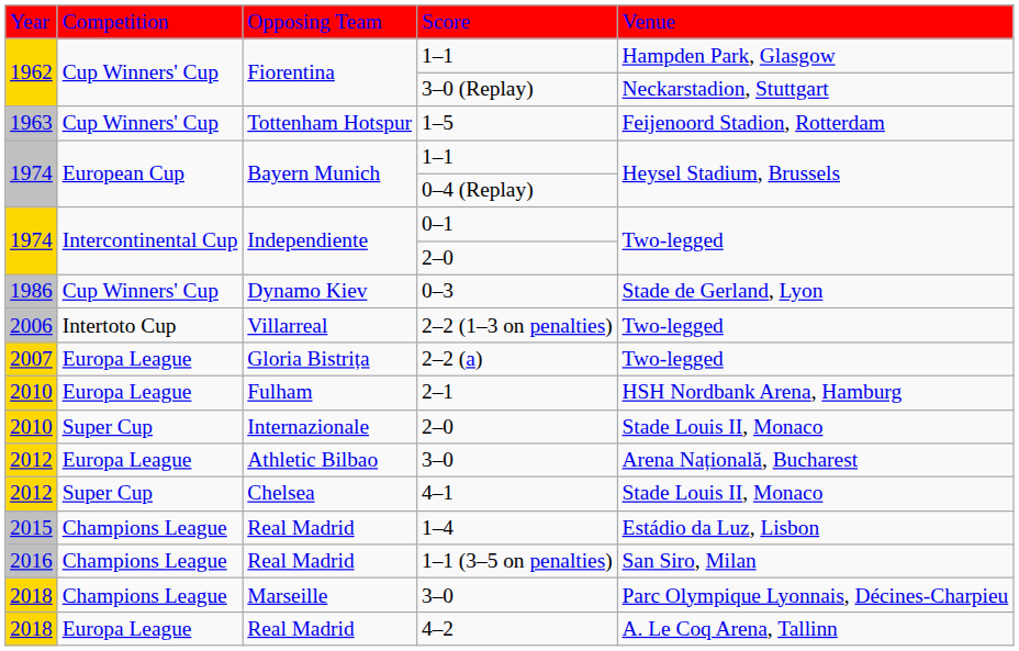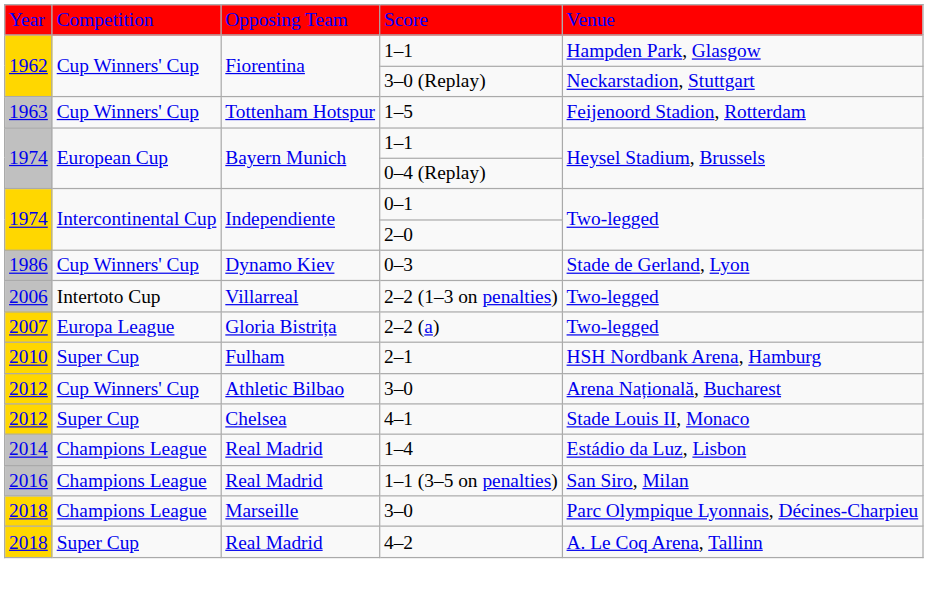 <table class="wikitable">
 <tr>
 <td style="background:red;color:#0000ff">Year</td>
 <td style="background:red;color:#0000ff">Competition</td>
 <td style="background:red;color:#0000ff">Opposing Team</td>
 <td style="background:red;color:#0000ff">Score</td>
 <td style="background:red;color:#0000ff">Venue</td>
 </tr>
 <tr>
 <td rowspan=2 bgcolor=Gold><a href='#'>1962</a></td>
 <td rowspan=2><a href='#'>Cup Winners' Cup</a></td>
 <td rowspan=2> <a href='#'>Fiorentina</a></td>
 <td>1–1 </td>
 <td> <a href='#'>Hampden Park</a>, <a href='#'>Glasgow</a></td>
 </tr>
 <tr>
 <td>3–0 (Replay)</td>
 <td> <a href='#'>Neckarstadion</a>, <a href='#'>Stuttgart</a></td>
 </tr>
 <tr>
 <td bgcolor=Silver><a href='#'>1963</a></td>
 <td><a href='#'>Cup Winners' Cup</a></td>
 <td> <a href='#'>Tottenham Hotspur</a></td>
 <td>1–5</td>
 <td> <a href='#'>Feijenoord Stadion</a>, <a href='#'>Rotterdam</a></td>
 </tr>
 <tr>
 <td rowspan=2 bgcolor=Silver><a href='#'>1974</a></td>
 <td rowspan=2><a href='#'>European Cup</a></td>
 <td rowspan=2> <a href='#'>Bayern Munich</a></td>
 <td>1–1 </td>
 <td rowspan=2> <a href='#'>Heysel Stadium</a>, <a href='#'>Brussels</a></td>
 </tr>
 <tr>
 <td>0–4 (Replay)</td>
 </tr>
 <tr>
 <td rowspan=2 bgcolor=Gold><a href='#'>1974</a></td>
 <td rowspan=2><a href='#'>Intercontinental Cup</a></td>
 <td rowspan=2> <a href='#'>Independiente</a></td>
 <td>0–1</td>
 <td rowspan=2><a href='#'>Two-legged</a></td>
 </tr>
 <tr>
 <td>2–0</td>
 </tr>
 <tr>
 <td bgcolor=Silver><a href='#'>1986</a></td>
 <td><a href='#'>Cup Winners' Cup</a></td>
 <td> <a href='#'>Dynamo Kiev</a></td>
 <td>0–3</td>
 <td> <a href='#'>Stade de Gerland</a>, <a href='#'>Lyon</a></td>
 </tr>
 <tr>
 <td bgcolor=Silver><a href='#'>2006</a></td>
 <td>Intertoto Cup</td>
 <td> <a href='#'>Villarreal</a></td>
 <td>2–2  (1–3 on <a href='#'>penalties</a>)</td>
 <td><a href='#'>Two-legged</a></td>
 </tr>
 <tr>
 <td bgcolor=Gold><a href='#'>2007</a></td>
 <td><a href='#'>Europa League</a></td>
 <td> <a href='#'>Gloria Bistrița</a></td>
 <td>2–2 (<a href='#'>a</a>)</td>
 <td><a href='#'>Two-legged</a></td>
 </tr>
 <tr>
 <td bgcolor=Gold><a href='#'>2010</a></td>
-<td><a href='#'>Europa League</a></td>
+<td><a href='#'>Super Cup</a></td>
 <td> <a href='#'>Fulham</a></td>
 <td>2–1 </td>
 <td> <a href='#'>HSH Nordbank Arena</a>, <a href='#'>Hamburg</a></td>
 </tr>
 <tr>
-<td bgcolor=Gold><a href='#'>2010</a></td>
-<td><a href='#'>Super Cup</a></td>
-<td> <a href='#'>Internazionale</a></td>
-<td>2–0</td>
-<td> <a href='#'>Stade Louis II</a>, <a href='#'>Monaco</a></td>
-</tr>
-<tr>
 <td bgcolor=Gold><a href='#'>2012</a></td>
-<td><a href='#'>Europa League</a></td>
+<td><a href='#'>Cup Winners' Cup</a></td>
 <td> <a href='#'>Athletic Bilbao</a></td>
 <td>3–0</td>
 <td> <a href='#'>Arena Națională</a>, <a href='#'>Bucharest</a></td>
 </tr>
 <tr>
 <td bgcolor=Gold><a href='#'>2012</a></td>
 <td><a href='#'>Super Cup</a></td>
 <td> <a href='#'>Chelsea</a></td>
 <td>4–1</td>
 <td> <a href='#'>Stade Louis II</a>, <a href='#'>Monaco</a></td>
 </tr>
 <tr>
-<td bgcolor=Silver><a href='#'>2015</a></td>
+<td bgcolor=Silver><a href='#'>2014</a></td>
 <td><a href='#'>Champions League</a></td>
 <td> <a href='#'>Real Madrid</a></td>
 <td>1–4 </td>
 <td> <a href='#'>Estádio da Luz</a>, <a href='#'>Lisbon</a></td>
 </tr>
 <tr>
 <td bgcolor=Silver><a href='#'>2016</a></td>
 <td><a href='#'>Champions League</a></td>
 <td> <a href='#'>Real Madrid</a></td>
 <td>1–1  (3–5 on <a href='#'>penalties</a>)</td>
 <td> <a href='#'>San Siro</a>, <a href='#'>Milan</a></td>
 </tr>
 <tr>
 <td bgcolor=Gold><a href='#'>2018</a></td>
 <td><a href='#'>Champions League</a></td>
 <td> <a href='#'>Marseille</a></td>
 <td>3–0</td>
 <td> <a href='#'>Parc Olympique Lyonnais</a>, <a href='#'>Décines-Charpieu</a></td>
 </tr>
 <tr>
 <td bgcolor=Gold><a href='#'>2018</a></td>
-<td><a href='#'>Europa League</a></td>
+<td><a href='#'>Super Cup</a></td>
 <td> <a href='#'>Real Madrid</a></td>
 <td>4–2 </td>
 <td> <a href='#'>A. Le Coq Arena</a>, <a href='#'>Tallinn</a></td>
 </tr>
 </table>
